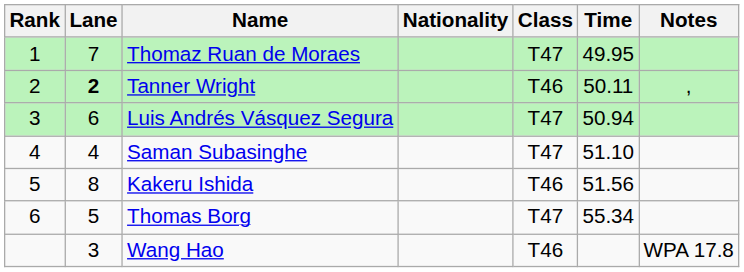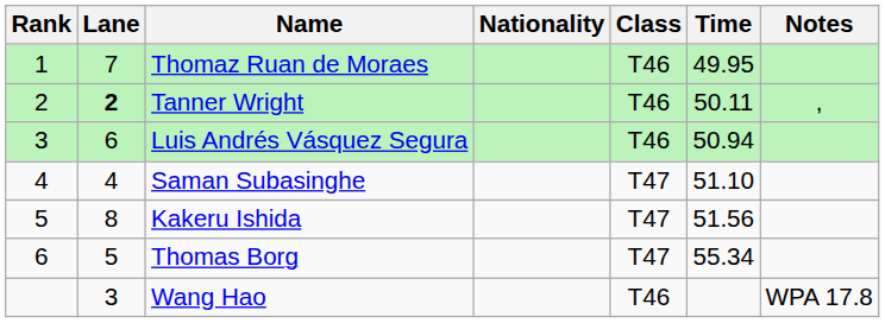 <table class="wikitable sortable" style="text-align:center">
 <tr>
 <th>Rank</th>
 <th>Lane</th>
 <th>Name</th>
 <th>Nationality</th>
 <th>Class</th>
 <th>Time</th>
 <th>Notes</th>
 </tr>
 <tr bgcolor=bbf3bb>
 <td>1</td>
 <td>7</td>
 <td align="left"><a href='#'>Thomaz Ruan de Moraes</a></td>
 <td align="left"></td>
-<td>T47</td>
+<td>T46</td>
 <td>49.95</td>
 <td></td>
 </tr>
 <tr bgcolor=bbf3bb>
 <td>2</td>
 <td><strong>2</strong></td>
 <td align="left"><a href='#'>Tanner Wright</a></td>
 <td align="left"></td>
 <td>T46</td>
 <td>50.11</td>
 <td>, </td>
 </tr>
 <tr bgcolor=bbf3bb>
 <td>3</td>
 <td>6</td>
 <td align="left"><a href='#'>Luis Andrés Vásquez Segura</a></td>
 <td align="left"></td>
-<td>T47</td>
+<td>T46</td>
 <td>50.94</td>
 <td></td>
 </tr>
 <tr>
 <td>4</td>
 <td>4</td>
 <td align="left"><a href='#'>Saman Subasinghe</a></td>
 <td align="left"></td>
 <td>T47</td>
 <td>51.10</td>
 <td></td>
 </tr>
 <tr>
 <td>5</td>
 <td>8</td>
 <td align="left"><a href='#'>Kakeru Ishida</a></td>
 <td align="left"></td>
-<td>T46</td>
+<td>T47</td>
 <td>51.56</td>
 <td></td>
 </tr>
 <tr>
 <td>6</td>
 <td>5</td>
 <td align="left"><a href='#'>Thomas Borg</a></td>
 <td align="left"></td>
 <td>T47</td>
 <td>55.34</td>
 <td></td>
 </tr>
 <tr>
 <td></td>
 <td>3</td>
 <td align="left"><a href='#'>Wang Hao</a></td>
 <td align="left"></td>
 <td>T46</td>
 <td></td>
 <td>WPA 17.8</td>
 </tr>
 </table>
